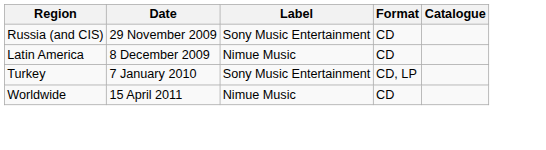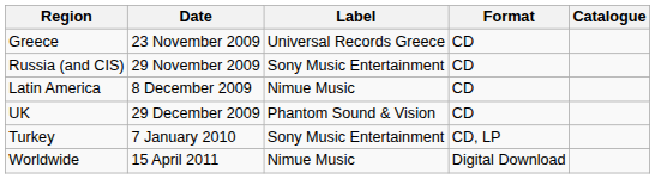 <table class="wikitable">
 <tr>
 <th>Region</th>
 <th>Date</th>
 <th>Label</th>
 <th>Format</th>
 <th>Catalogue</th>
+</tr>
+<tr>
+<td>Greece</td>
+<td>23 November 2009</td>
+<td>Universal Records Greece</td>
+<td>CD</td>
+<td></td>
 </tr>
 <tr>
 <td>Russia (and CIS)</td>
 <td>29 November 2009</td>
 <td>Sony Music Entertainment</td>
 <td>CD</td>
 <td></td>
 </tr>
 <tr>
 <td>Latin America</td>
 <td>8 December 2009</td>
 <td>Nimue Music</td>
 <td>CD</td>
 <td></td>
 </tr>
 <tr>
+<td>UK</td>
+<td>29 December 2009</td>
+<td>Phantom Sound & Vision</td>
+<td>CD</td>
+<td></td>
+</tr>
+<tr>
 <td>Turkey</td>
 <td>7 January 2010</td>
 <td>Sony Music Entertainment</td>
 <td>CD, LP</td>
 <td></td>
 </tr>
 <tr>
 <td>Worldwide</td>
 <td>15 April 2011</td>
 <td>Nimue Music</td>
-<td>CD</td>
+<td>Digital Download</td>
 <td></td>
 </tr>
 </table>
